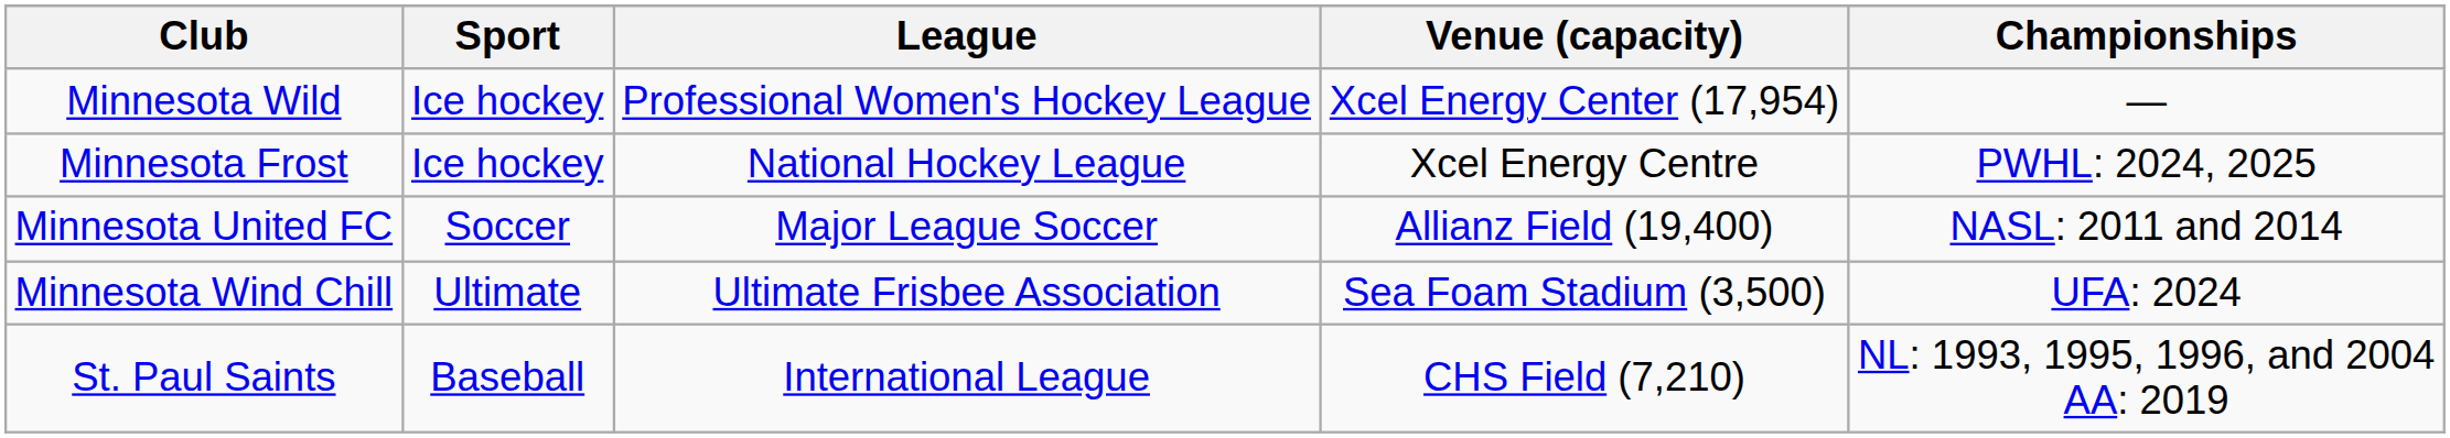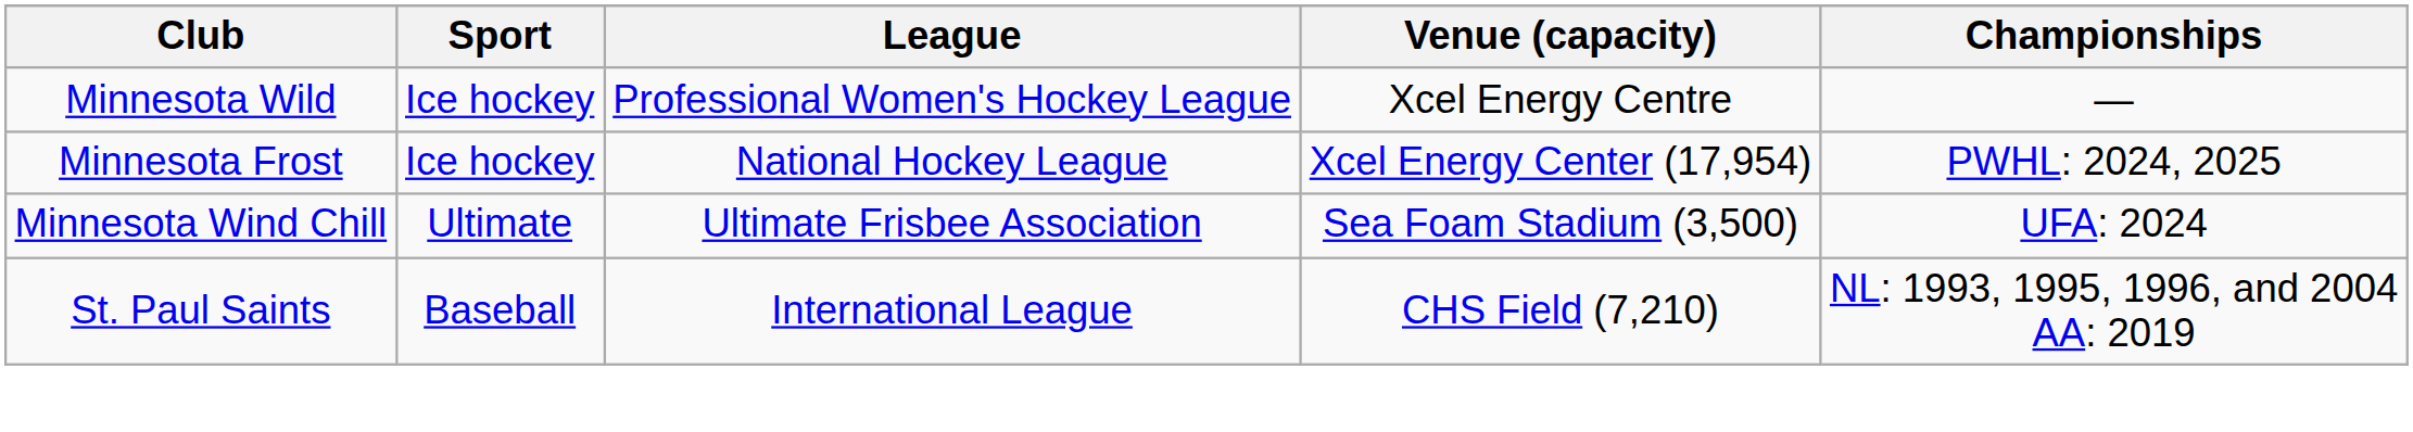 <table class="wikitable" style="text-align:center">
 <tr>
 </tr>
 <tr>
 <th>Club</th>
 <th>Sport</th>
 <th>League</th>
 <th>Venue (capacity)</th>
 <th>Championships</th>
 </tr>
 <tr>
 <td><a href='#'>Minnesota Wild</a></td>
 <td><a href='#'>Ice hockey</a></td>
 <td><a href='#'>Professional Women's Hockey League</a></td>
-<td><a href='#'>Xcel Energy Center</a> (17,954)</td>
+<td>Xcel Energy Centre</td>
 <td>—</td>
 </tr>
 <tr>
 <td><a href='#'>Minnesota Frost</a></td>
 <td><a href='#'>Ice hockey</a></td>
 <td><a href='#'>National Hockey League</a></td>
-<td>Xcel Energy Centre</td>
+<td><a href='#'>Xcel Energy Center</a> (17,954)</td>
 <td><a href='#'>PWHL</a>: 2024, 2025</td>
-</tr>
-<tr>
-<td><a href='#'>Minnesota United FC</a></td>
-<td><a href='#'>Soccer</a></td>
-<td><a href='#'>Major League Soccer</a></td>
-<td><a href='#'>Allianz Field</a> (19,400)</td>
-<td><a href='#'>NASL</a>: 2011 and 2014</td>
 </tr>
 <tr>
 <td><a href='#'>Minnesota Wind Chill</a></td>
 <td><a href='#'>Ultimate</a></td>
 <td><a href='#'>Ultimate Frisbee Association</a></td>
 <td><a href='#'>Sea Foam Stadium</a> (3,500)</td>
 <td><a href='#'>UFA</a>: 2024</td>
 </tr>
 <tr>
 <td><a href='#'>St. Paul Saints</a></td>
 <td><a href='#'>Baseball</a></td>
 <td><a href='#'>International League</a></td>
 <td><a href='#'>CHS Field</a> (7,210)</td>
 <td><a href='#'>NL</a>: 1993, 1995, 1996, and 2004<br><a href='#'>AA</a>: 2019</td>
 </tr>
 </table>
